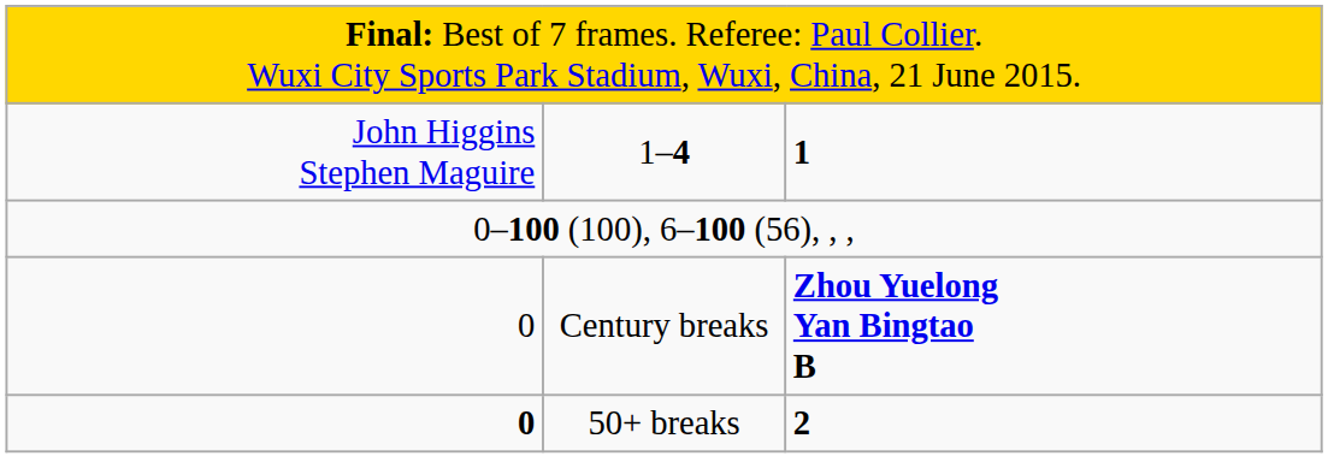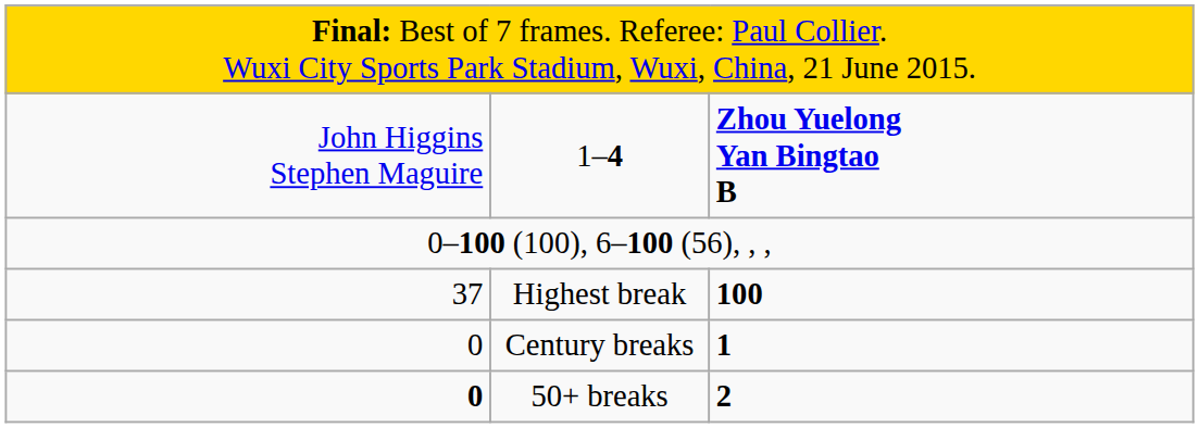 <table class="wikitable" style="font-size: 95%; margin: 1em auto 1em auto;">
 <tr>
 <td colspan="3" align="center" bgcolor="#ffd700"><strong>Final:</strong> Best of 7 frames. Referee: <a href='#'>Paul Collier</a>.<br><a href='#'>Wuxi City Sports Park Stadium</a>, <a href='#'>Wuxi</a>, <a href='#'>China</a>, 21 June 2015.</td>
 </tr>
 <tr>
 <td width="230" align="right"><a href='#'>John Higgins</a><br><a href='#'>Stephen Maguire</a><br></td>
 <td width="100" align="center">1–<strong>4</strong></td>
-<td align="left"><strong>1</strong></td>
+<td width="230" align="left"><strong><a href='#'>Zhou Yuelong</a><br><a href='#'>Yan Bingtao</a><br> B</strong></td>
 </tr>
 <tr>
 <td colspan="3" align="center" style="font-size: 100%">0–<strong>100</strong> (100), 6–<strong>100</strong> (56), , , </td>
 </tr>
 <tr>
+<td align="right">37</td>
+<td align="center">Highest break</td>
+<td align="left"><strong>100</strong></td>
+</tr>
+<tr>
 <td align="right">0</td>
 <td align="center">Century breaks</td>
-<td width="230" align="left"><strong><a href='#'>Zhou Yuelong</a><br><a href='#'>Yan Bingtao</a><br> B</strong></td>
+<td align="left"><strong>1</strong></td>
 </tr>
 <tr>
 <td align="right"><strong>0</strong></td>
 <td align="center">50+ breaks</td>
 <td align="left"><strong>2</strong></td>
 </tr>
 </table>
